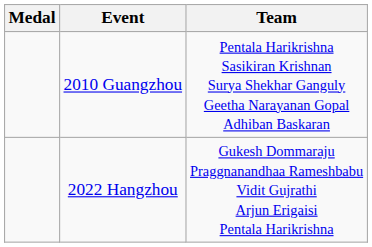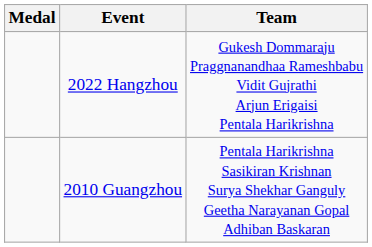 <table class="wikitable sortable" style="text-align:center">
 <tr>
 <th>Medal</th>
 <th>Event</th>
 <th>Team</th>
 </tr>
 <tr>
 <td></td>
+<td><a href='#'>2022 Hangzhou</a></td>
+<td><small><a href='#'>Gukesh Dommaraju</a><br><a href='#'>Praggnanandhaa Rameshbabu</a><br><a href='#'>Vidit Gujrathi</a><br><a href='#'>Arjun Erigaisi</a><br><a href='#'>Pentala Harikrishna</a></small></td>
+</tr>
+<tr>
+<td></td>
 <td><a href='#'>2010 Guangzhou</a></td>
 <td><small><a href='#'>Pentala Harikrishna</a><br><a href='#'>Sasikiran Krishnan</a><br><a href='#'>Surya Shekhar Ganguly</a><br><a href='#'>Geetha Narayanan Gopal</a><br><a href='#'>Adhiban Baskaran</a></small></td>
 </tr>
-<tr>
-<td></td>
-<td><a href='#'>2022 Hangzhou</a></td>
-<td><small><a href='#'>Gukesh Dommaraju</a><br><a href='#'>Praggnanandhaa Rameshbabu</a><br><a href='#'>Vidit Gujrathi</a><br><a href='#'>Arjun Erigaisi</a><br><a href='#'>Pentala Harikrishna</a></small></td>
-</tr>
 </table>
